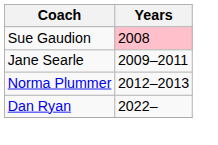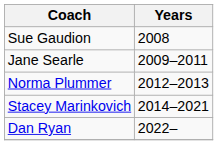 <table class="wikitable collapsible">
 <tr>
 <th>Coach</th>
 <th>Years</th>
 </tr>
 <tr>
 <td>Sue Gaudion</td>
-<td style="background: pink;">2008</td>
+<td>2008</td>
 </tr>
 <tr>
 <td>Jane Searle</td>
 <td>2009–2011</td>
 </tr>
 <tr>
 <td><a href='#'>Norma Plummer</a></td>
 <td>2012–2013</td>
 </tr>
 <tr>
+<td><a href='#'>Stacey Marinkovich</a></td>
+<td>2014–2021</td>
+</tr>
+<tr>
 <td><a href='#'>Dan Ryan</a></td>
 <td>2022–</td>
 </tr>
 <tr>
 </tr>
 </table>
